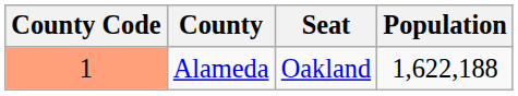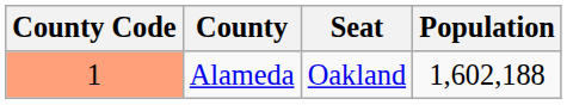 <table class="wikitable sortable" style="text-align:center;">
 <tr>
 <th> County Code</th>
 <th>County</th>
 <th>Seat</th>
 <th>Population</th>
 </tr>
 <tr>
 <td style="background: lightsalmon;">1</td>
 <td><a href='#'>Alameda</a></td>
 <td><a href='#'>Oakland</a></td>
-<td>1,622,188</td>
+<td>1,602,188</td>
 </tr>
 </table>
